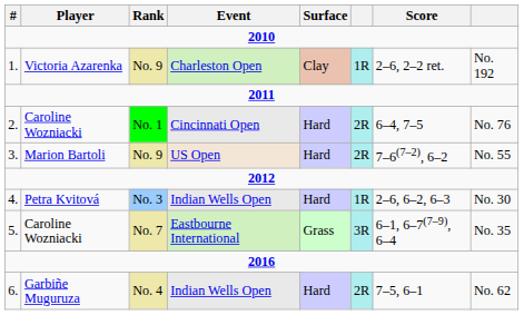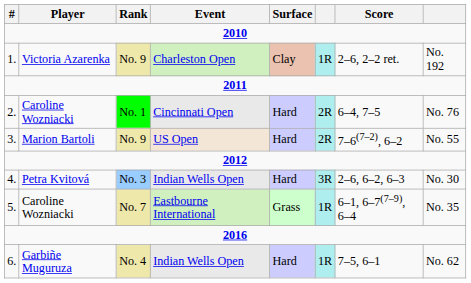 <table class="wikitable sortable">
 <tr>
 <th>#</th>
 <th>Player</th>
 <th>Rank</th>
 <th>Event</th>
 <th>Surface</th>
 <th></th>
 <th class="unsortable">Score</th>
 <th></th>
 </tr>
 <tr style="font-weight:bold;">
 <td colspan="8" align="center"><a href='#'>2010</a></td>
 </tr>
 <tr>
 <td>1.</td>
 <td> <a href='#'>Victoria Azarenka</a></td>
 <td bgcolor="eee8aa">No. 9</td>
 <td bgcolor="d0f0co"><a href='#'>Charleston Open</a></td>
 <td bgcolor="ebc2af">Clay</td>
 <td bgcolor="afeeee">1R</td>
 <td>2–6, 2–2 ret.</td>
 <td>No. 192</td>
 </tr>
 <tr style="font-weight:bold;">
 <td colspan="8" align="center"><a href='#'>2011</a></td>
 </tr>
 <tr>
 <td>2.</td>
 <td> <a href='#'>Caroline Wozniacki</a></td>
 <td bgcolor="lime">No. 1</td>
 <td bgcolor="e9e9e9"><a href='#'>Cincinnati Open</a></td>
 <td bgcolor="ccccff">Hard</td>
 <td bgcolor="afeeee">2R</td>
 <td>6–4, 7–5</td>
 <td>No. 76</td>
 </tr>
 <tr>
 <td>3.</td>
 <td> <a href='#'>Marion Bartoli</a></td>
 <td bgcolor="eee8aa">No. 9</td>
 <td bgcolor="f3e6d7"><a href='#'>US Open</a></td>
 <td bgcolor="ccccff">Hard</td>
 <td bgcolor="afeeee">2R</td>
 <td>7–6<sup>(7–2)</sup>, 6–2</td>
 <td>No. 55</td>
 </tr>
 <tr style="font-weight:bold;">
 <td colspan="8" align="center"><a href='#'>2012</a></td>
 </tr>
 <tr>
 <td>4.</td>
 <td> <a href='#'>Petra Kvitová</a></td>
 <td bgcolor="99ccff">No. 3</td>
 <td bgcolor="e9e9e9"><a href='#'>Indian Wells Open</a></td>
 <td bgcolor="ccccff">Hard</td>
-<td bgcolor="afeeee">1R</td>
+<td bgcolor="afeeee">3R</td>
 <td>2–6, 6–2, 6–3</td>
 <td>No. 30</td>
 </tr>
 <tr>
 <td>5.</td>
 <td> Caroline Wozniacki</td>
 <td bgcolor="eee8aa">No. 7</td>
 <td bgcolor="d0f0co"><a href='#'>Eastbourne International</a></td>
 <td bgcolor="ccffcc">Grass</td>
-<td bgcolor="afeeee">3R</td>
+<td bgcolor="afeeee">1R</td>
 <td>6–1, 6–7<sup>(7–9)</sup>, 6–4</td>
 <td>No. 35</td>
 </tr>
 <tr style="font-weight:bold;">
 <td colspan="8" align="center"><a href='#'>2016</a></td>
 </tr>
 <tr>
 <td>6.</td>
 <td> <a href='#'>Garbiñe Muguruza</a></td>
 <td bgcolor="eee8aa">No. 4</td>
 <td bgcolor="e9e9e9"><a href='#'>Indian Wells Open</a></td>
 <td bgcolor="ccccff">Hard</td>
-<td bgcolor="afeeee">2R</td>
+<td bgcolor="afeeee">1R</td>
 <td>7–5, 6–1</td>
 <td>No. 62</td>
 </tr>
 </table>
